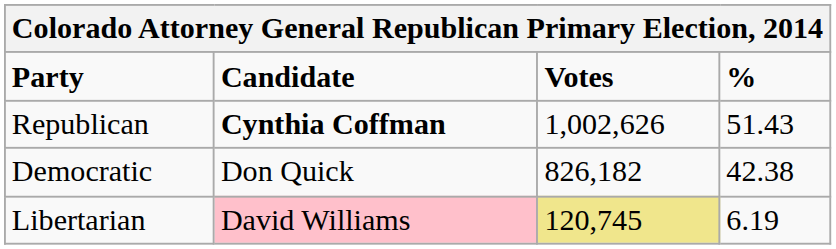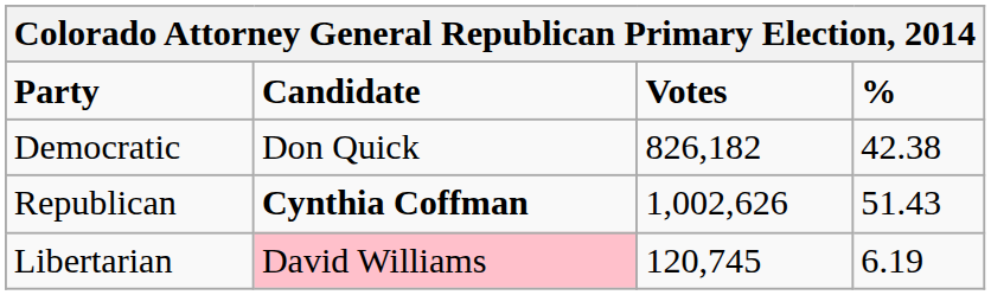 <table class="wikitable">
 <tr>
 <th colspan="4">Colorado Attorney General Republican Primary Election, 2014</th>
 </tr>
 <tr>
 <td><strong>Party</strong></td>
 <td><strong>Candidate</strong></td>
 <td><strong>Votes</strong></td>
 <td><strong>%</strong></td>
 </tr>
 <tr>
+<td>Democratic</td>
+<td>Don Quick</td>
+<td>826,182</td>
+<td>42.38</td>
+</tr>
+<tr>
 <td>Republican</td>
 <td><strong>Cynthia Coffman</strong></td>
 <td>1,002,626</td>
 <td>51.43</td>
 </tr>
 <tr>
-<td>Democratic</td>
-<td>Don Quick</td>
-<td>826,182</td>
-<td>42.38</td>
-</tr>
-<tr>
 <td>Libertarian</td>
 <td style="background: pink;">David Williams</td>
-<td style="background: khaki;">120,745</td>
+<td>120,745</td>
 <td>6.19</td>
 </tr>
 </table>
